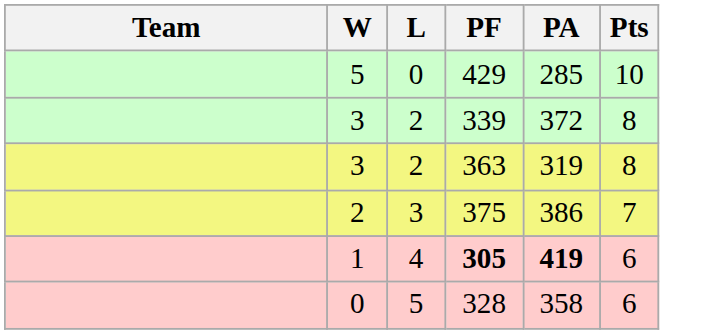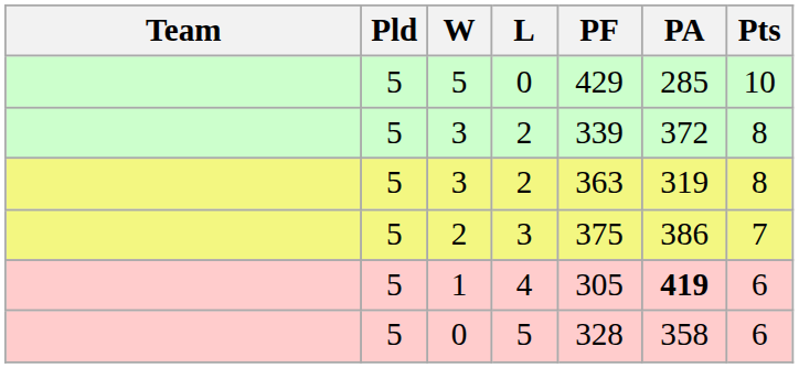 <table class="wikitable" style="text-align:center;">
 <tr>
 <th width=170>Team</th>
+<th width=25>Pld</th>
 <th width=25>W</th>
 <th width=25>L</th>
 <th width=35>PF</th>
 <th width=35>PA</th>
 <th width=25>Pts</th>
 </tr>
 <tr bgcolor=#ccffcc>
 <td align="left"></td>
 <td>5</td>
+<td>5</td>
 <td>0</td>
 <td>429</td>
 <td>285</td>
 <td>10</td>
 </tr>
 <tr bgcolor=#ccffcc>
 <td align="left"></td>
+<td>5</td>
 <td>3</td>
 <td>2</td>
 <td>339</td>
 <td>372</td>
 <td>8</td>
 </tr>
 <tr bgcolor=#F3F781>
 <td align="left"></td>
+<td>5</td>
 <td>3</td>
 <td>2</td>
 <td>363</td>
 <td>319</td>
 <td>8</td>
 </tr>
 <tr bgcolor=#F3F781>
 <td align="left"></td>
+<td>5</td>
 <td>2</td>
 <td>3</td>
 <td>375</td>
 <td>386</td>
 <td>7</td>
 </tr>
 <tr bgcolor=#ffcccc>
 <td align="left"></td>
+<td>5</td>
 <td>1</td>
 <td>4</td>
-<td><strong>305</strong></td>
+<td>305</td>
 <td><strong>419</strong></td>
 <td>6</td>
 </tr>
 <tr bgcolor=#ffcccc>
 <td align="left"></td>
+<td>5</td>
 <td>0</td>
 <td>5</td>
 <td>328</td>
 <td>358</td>
 <td>6</td>
 </tr>
 </table>
